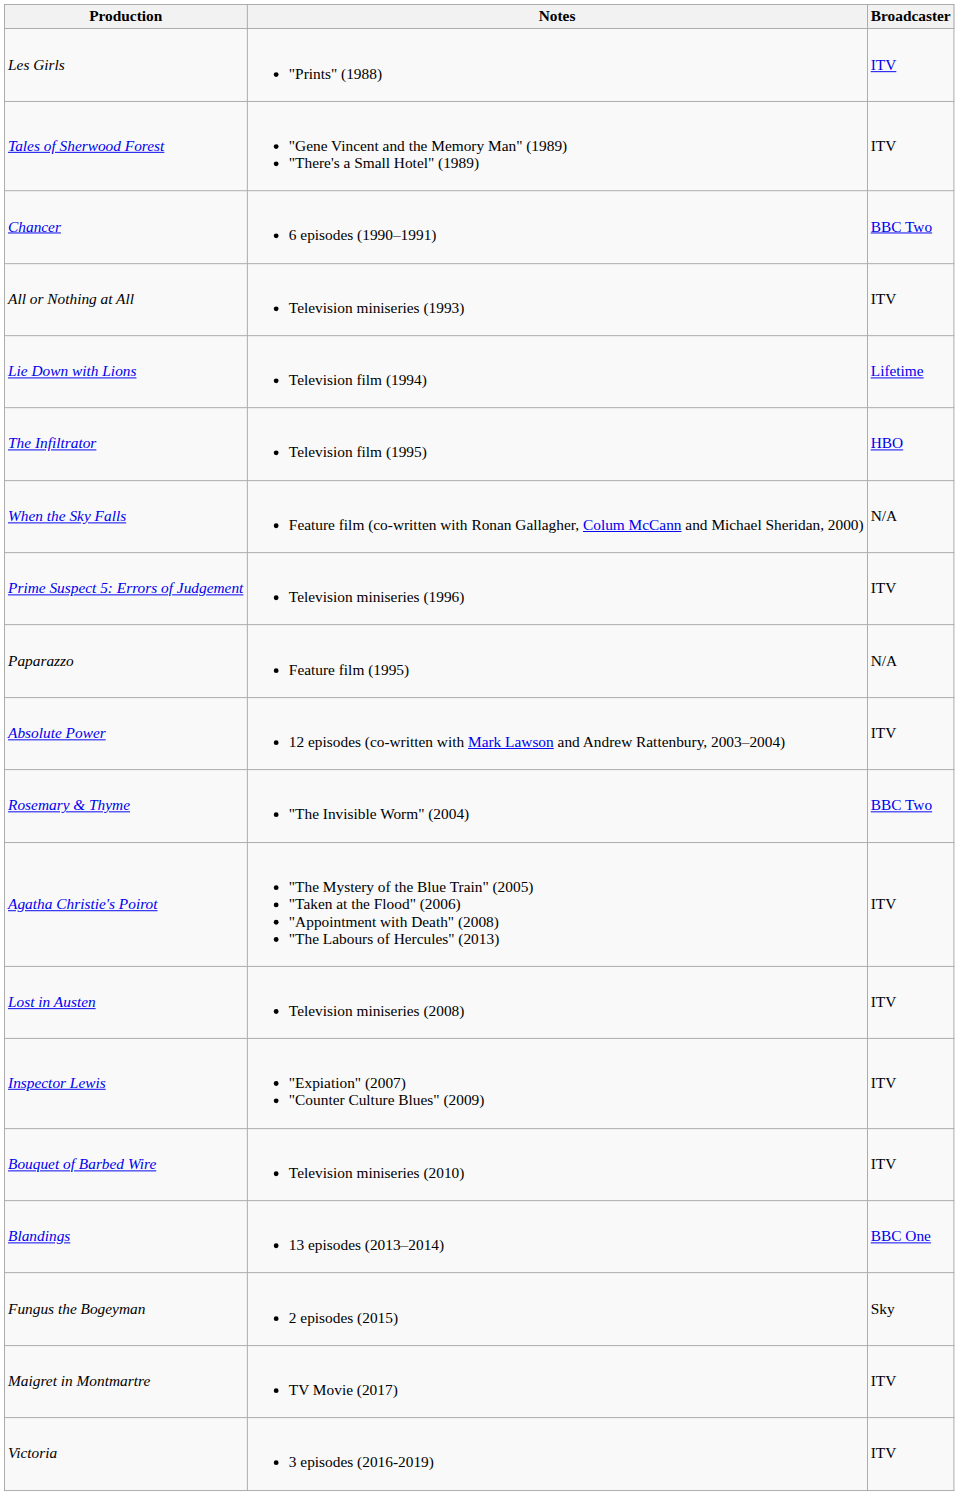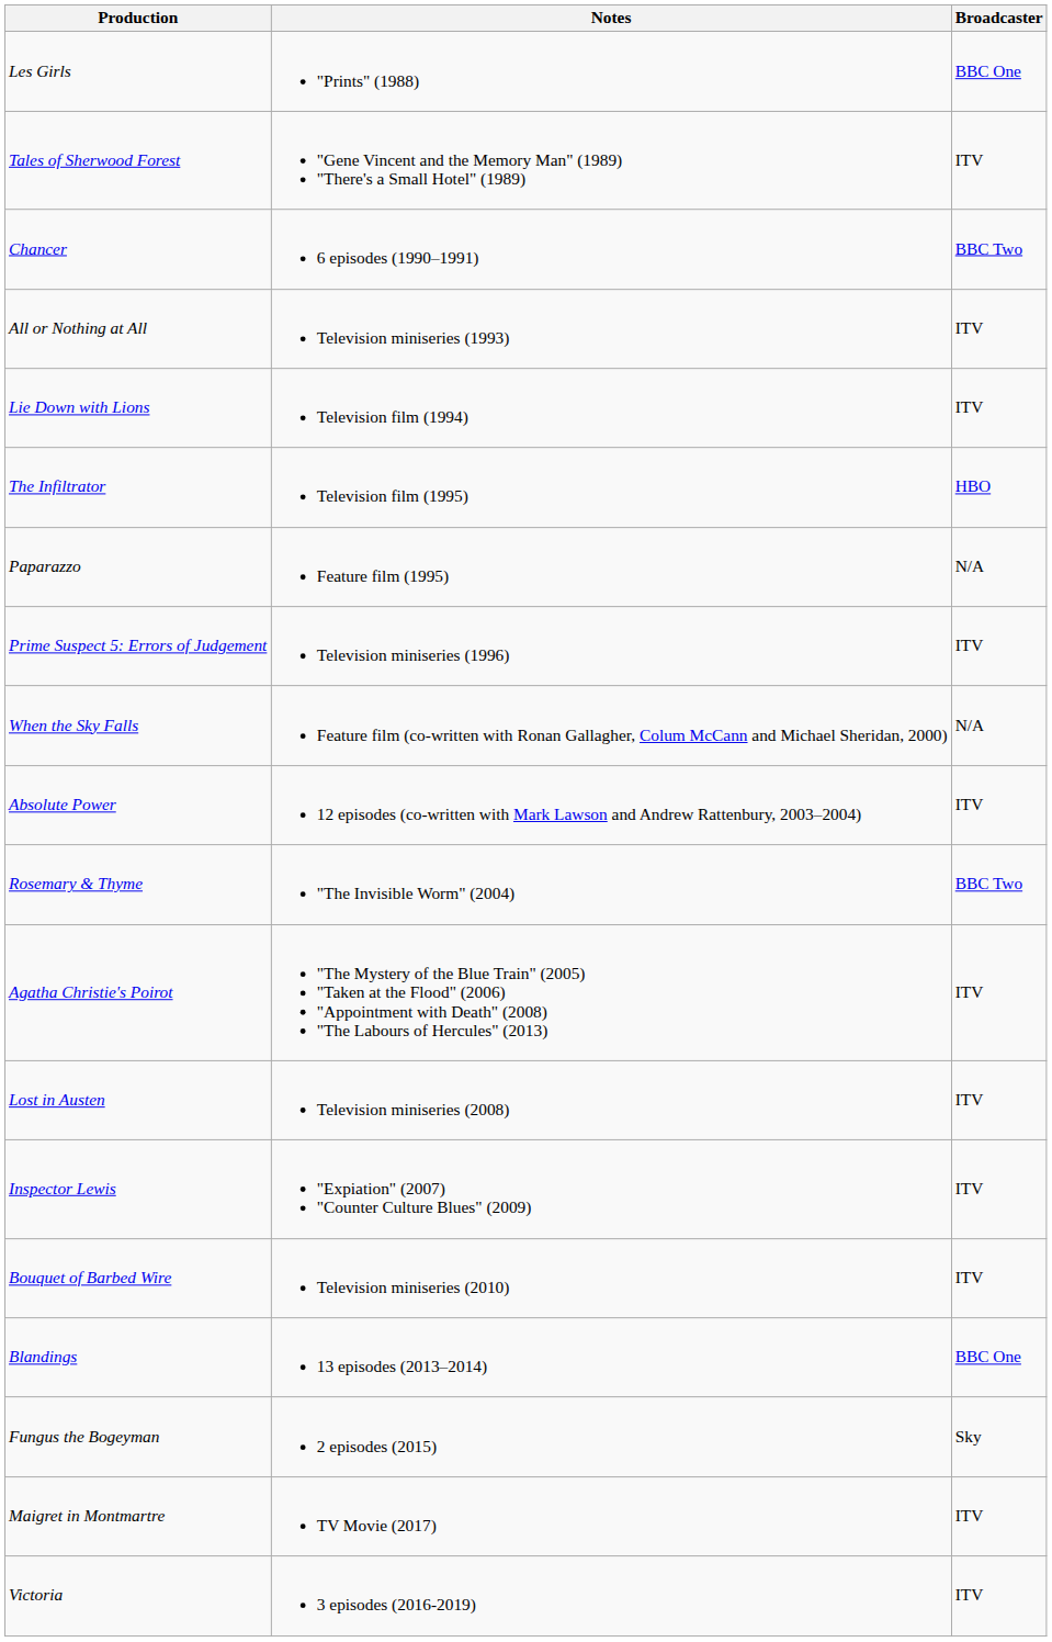 <table class="wikitable">
 <tr style="background:#ccc; text-align:center;">
 <th>Production</th>
 <th>Notes</th>
 <th>Broadcaster</th>
 </tr>
 <tr>
 <td><em>Les Girls</em></td>
 <td><br><ul><li>"Prints" (1988)</li></ul></td>
-<td><a href='#'>ITV</a></td>
+<td><a href='#'>BBC One</a></td>
 </tr>
 <tr>
 <td><em><a href='#'>Tales of Sherwood Forest</a></em></td>
 <td><br><ul><li>"Gene Vincent and the Memory Man" (1989)</li><li>"There's a Small Hotel" (1989)</li></ul></td>
 <td>ITV</td>
 </tr>
 <tr>
 <td><em><a href='#'>Chancer</a></em></td>
 <td><br><ul><li>6 episodes  (1990–1991)</li></ul></td>
 <td><a href='#'>BBC Two</a></td>
 </tr>
 <tr>
 <td><em>All or Nothing at All</em></td>
 <td><br><ul><li>Television miniseries (1993)</li></ul></td>
 <td>ITV</td>
 </tr>
 <tr>
 <td><em><a href='#'>Lie Down with Lions</a></em></td>
 <td><br><ul><li>Television film (1994)</li></ul></td>
-<td><a href='#'>Lifetime</a></td>
+<td>ITV</td>
 </tr>
 <tr>
 <td><em><a href='#'>The Infiltrator</a></em></td>
 <td><br><ul><li>Television film (1995)</li></ul></td>
 <td><a href='#'>HBO</a></td>
 </tr>
 <tr>
-<td><em><a href='#'>When the Sky Falls</a></em></td>
-<td><br><ul><li>Feature film (co-written with Ronan Gallagher, <a href='#'>Colum McCann</a> and Michael Sheridan, 2000)</li></ul></td>
+<td><em>Paparazzo</em></td>
+<td><br><ul><li>Feature film (1995)</li></ul></td>
 <td>N/A</td>
 </tr>
 <tr>
 <td><em><a href='#'>Prime Suspect 5: Errors of Judgement</a></em></td>
 <td><br><ul><li>Television miniseries (1996)</li></ul></td>
 <td>ITV</td>
 </tr>
 <tr>
-<td><em>Paparazzo</em></td>
-<td><br><ul><li>Feature film (1995)</li></ul></td>
+<td><em><a href='#'>When the Sky Falls</a></em></td>
+<td><br><ul><li>Feature film (co-written with Ronan Gallagher, <a href='#'>Colum McCann</a> and Michael Sheridan, 2000)</li></ul></td>
 <td>N/A</td>
 </tr>
 <tr>
 <td><em><a href='#'>Absolute Power</a></em></td>
 <td><br><ul><li>12 episodes (co-written with <a href='#'>Mark Lawson</a> and Andrew Rattenbury, 2003–2004)</li></ul></td>
 <td>ITV</td>
 </tr>
 <tr>
 <td><em><a href='#'>Rosemary & Thyme</a></em></td>
 <td><br><ul><li>"The Invisible Worm" (2004)</li></ul></td>
 <td><a href='#'>BBC Two</a></td>
 </tr>
 <tr>
 <td><em><a href='#'>Agatha Christie's Poirot</a></em></td>
 <td><br><ul><li>"The Mystery of the Blue Train" (2005)</li><li>"Taken at the Flood" (2006)</li><li>"Appointment with Death" (2008)</li><li>"The Labours of Hercules" (2013)</li></ul></td>
 <td>ITV</td>
 </tr>
 <tr>
 <td><em><a href='#'>Lost in Austen</a></em></td>
 <td><br><ul><li>Television miniseries (2008)</li></ul></td>
 <td>ITV</td>
 </tr>
 <tr>
 <td><em><a href='#'>Inspector Lewis</a></em></td>
 <td><br><ul><li>"Expiation" (2007)</li><li>"Counter Culture Blues" (2009)</li></ul></td>
 <td>ITV</td>
 </tr>
 <tr>
 <td><em><a href='#'>Bouquet of Barbed Wire</a></em></td>
 <td><br><ul><li>Television miniseries (2010)</li></ul></td>
 <td>ITV</td>
 </tr>
 <tr>
 <td><em><a href='#'>Blandings</a></em></td>
 <td><br><ul><li>13 episodes (2013–2014)</li></ul></td>
 <td><a href='#'>BBC One</a></td>
 </tr>
 <tr>
 <td><em>Fungus the Bogeyman</em></td>
 <td><br><ul><li>2 episodes (2015)</li></ul></td>
 <td>Sky</td>
 </tr>
 <tr>
 <td><em>Maigret in Montmartre</em></td>
 <td><br><ul><li>TV Movie (2017)</li></ul></td>
 <td>ITV</td>
 </tr>
 <tr>
 <td><em>Victoria</em></td>
 <td><br><ul><li>3 episodes (2016-2019)</li></ul></td>
 <td>ITV</td>
 </tr>
 </table>
